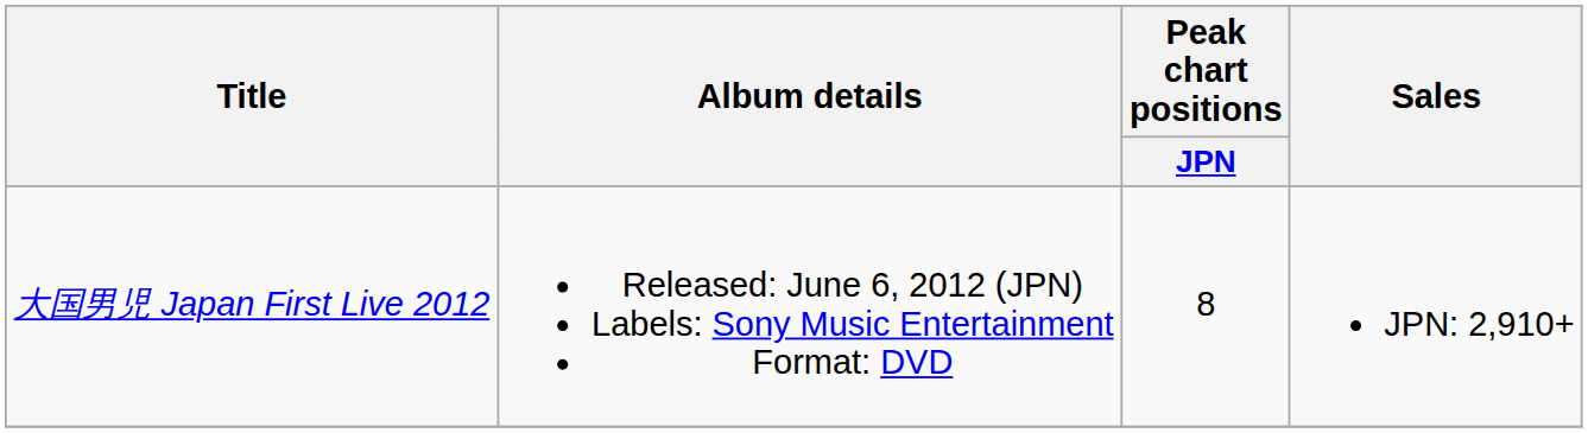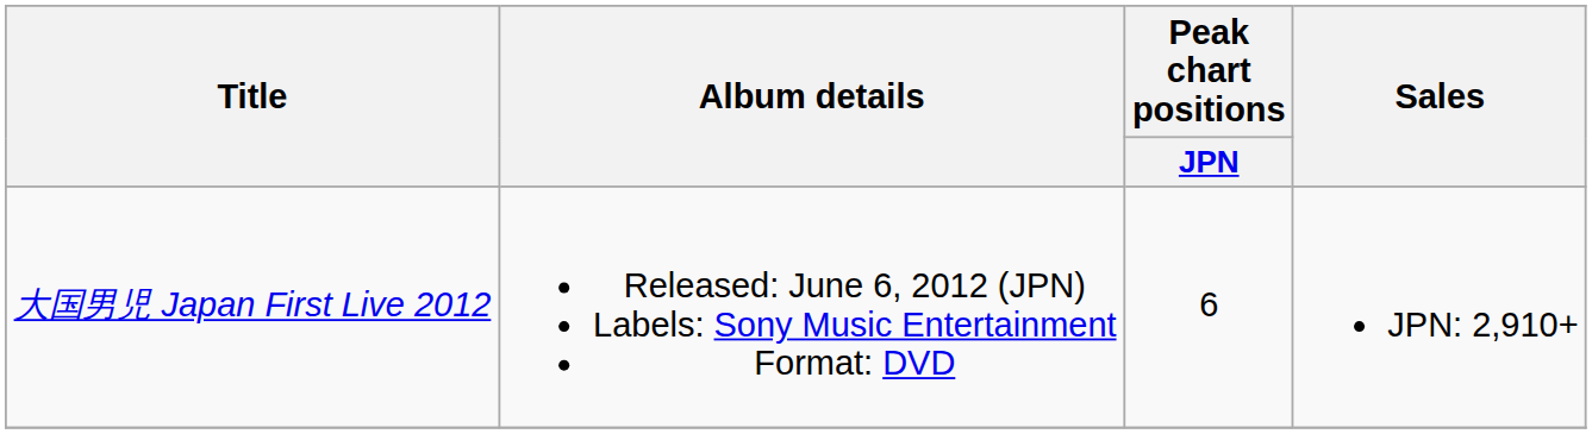 <table class="wikitable plainrowheaders" style="text-align:center;">
 <tr>
 <th scope="col" rowspan="2">Title</th>
 <th scope="col" rowspan="2">Album details</th>
 <th colspan="1">Peak chart positions</th>
 <th scope="col" rowspan="2">Sales</th>
 </tr>
 <tr>
 <th scope="col" style="width:3em;font-size:90%;"><a href='#'>JPN</a><br></th>
 </tr>
 <tr>
 <td><em><a href='#'>大国男児 Japan First Live 2012</a></em></td>
 <td><br><ul><li>Released: June 6, 2012 (JPN)</li><li>Labels: <a href='#'>Sony Music Entertainment</a></li><li>Format: <a href='#'>DVD</a></li></ul></td>
-<td>8</td>
+<td>6</td>
 <td><br><ul><li>JPN: 2,910+</li></ul></td>
 </tr>
 <tr>
 </tr>
 </table>
